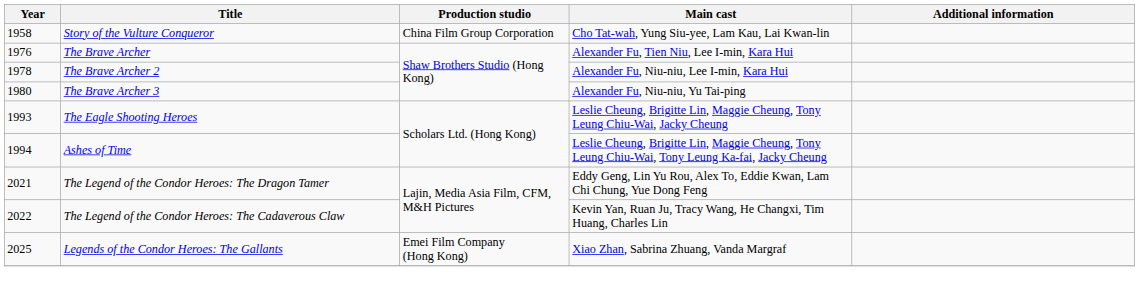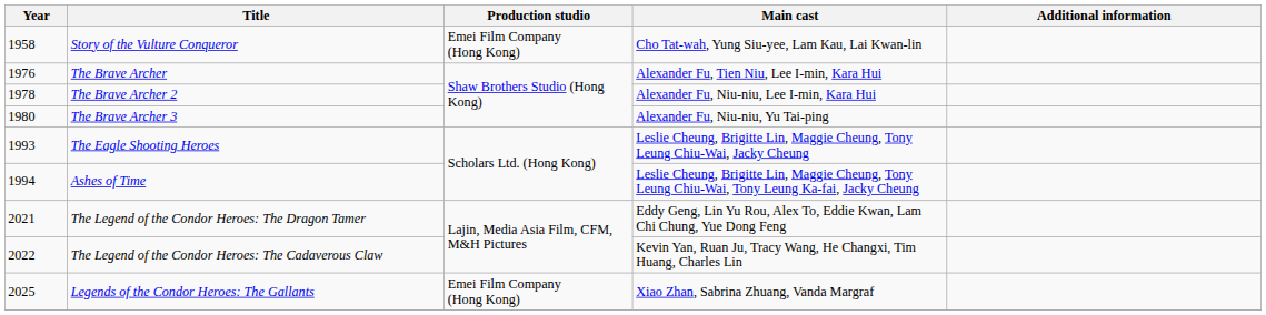 <table class="wikitable" width=75%>
 <tr>
 <th width=5%>Year</th>
 <th width=30%>Title</th>
 <th width=15%>Production studio</th>
 <th width=25%>Main cast</th>
 <th>Additional information</th>
 </tr>
 <tr>
 <td>1958</td>
 <td><em><a href='#'>Story of the Vulture Conqueror</a></em></td>
-<td>China Film Group Corporation</td>
+<td>Emei Film Company<br>(Hong Kong)</td>
 <td><a href='#'>Cho Tat-wah</a>, Yung Siu-yee, Lam Kau, Lai Kwan-lin</td>
 <td></td>
 </tr>
 <tr>
 <td>1976</td>
 <td><em><a href='#'>The Brave Archer</a></em></td>
 <td rowspan=3><a href='#'>Shaw Brothers Studio</a> (Hong Kong)</td>
 <td><a href='#'>Alexander Fu</a>, <a href='#'>Tien Niu</a>, Lee I-min, <a href='#'>Kara Hui</a></td>
 <td></td>
 </tr>
 <tr>
 <td>1978</td>
 <td><em><a href='#'>The Brave Archer 2</a></em></td>
 <td><a href='#'>Alexander Fu</a>, Niu-niu, Lee I-min, <a href='#'>Kara Hui</a></td>
 <td></td>
 </tr>
 <tr>
 <td>1980</td>
 <td><em><a href='#'>The Brave Archer 3</a></em></td>
 <td><a href='#'>Alexander Fu</a>, Niu-niu, Yu Tai-ping</td>
 <td></td>
 </tr>
 <tr>
 <td>1993</td>
 <td><em><a href='#'>The Eagle Shooting Heroes</a></em></td>
 <td rowspan="2">Scholars Ltd. (Hong Kong)</td>
 <td><a href='#'>Leslie Cheung</a>, <a href='#'>Brigitte Lin</a>, <a href='#'>Maggie Cheung</a>, <a href='#'>Tony Leung Chiu-Wai</a>, <a href='#'>Jacky Cheung</a></td>
 <td></td>
 </tr>
 <tr>
 <td>1994</td>
 <td><em><a href='#'>Ashes of Time</a></em></td>
 <td><a href='#'>Leslie Cheung</a>, <a href='#'>Brigitte Lin</a>, <a href='#'>Maggie Cheung</a>, <a href='#'>Tony Leung Chiu-Wai</a>, <a href='#'>Tony Leung Ka-fai</a>, <a href='#'>Jacky Cheung</a></td>
 <td></td>
 </tr>
 <tr>
 <td>2021</td>
 <td><em>The Legend of the Condor Heroes: The Dragon Tamer</em></td>
 <td rowspan="2">Lajin, Media Asia Film, CFM, M&H Pictures</td>
 <td>Eddy Geng, Lin Yu Rou, Alex To, Eddie Kwan, Lam Chi Chung, Yue Dong Feng</td>
 <td></td>
 </tr>
 <tr>
 <td>2022</td>
 <td><em>The Legend of the Condor Heroes: The Cadaverous Claw</em></td>
 <td>Kevin Yan, Ruan Ju, Tracy Wang, He Changxi, Tim Huang, Charles Lin</td>
 <td></td>
 </tr>
 <tr>
 <td>2025</td>
 <td><em><a href='#'>Legends of the Condor Heroes: The Gallants</a></em></td>
 <td>Emei Film Company<br>(Hong Kong)</td>
 <td><a href='#'>Xiao Zhan</a>, Sabrina Zhuang, Vanda Margraf</td>
 <td></td>
 </tr>
 <tr>
 </tr>
 </table>
